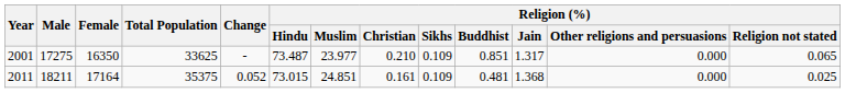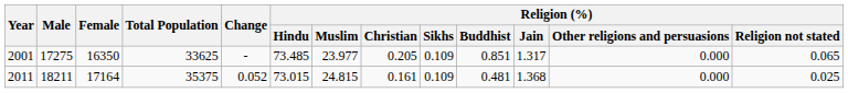 <table class="wikitable">
 <tr>
 <th rowspan="2">Year</th>
 <th rowspan="2">Male</th>
 <th rowspan="2">Female</th>
 <th rowspan="2">Total Population</th>
 <th rowspan="2">Change</th>
 <th colspan="8">Religion (%)</th>
 </tr>
 <tr>
 <th>Hindu</th>
 <th>Muslim</th>
 <th>Christian</th>
 <th>Sikhs</th>
 <th>Buddhist</th>
 <th>Jain</th>
 <th>Other religions and persuasions</th>
 <th>Religion not stated</th>
 </tr>
 <tr>
 <td>2001</td>
 <td style="text-align:right;">17275</td>
 <td style="text-align:right;">16350</td>
 <td style="text-align:right;">33625</td>
 <td style="text-align:center;">-</td>
-<td style="text-align:right;">73.487</td>
+<td style="text-align:right;">73.485</td>
 <td style="text-align:right;">23.977</td>
-<td style="text-align:right;">0.210</td>
+<td style="text-align:right;">0.205</td>
 <td style="text-align:right;">0.109</td>
 <td style="text-align:right;">0.851</td>
 <td style="text-align:right;">1.317</td>
 <td style="text-align:right;">0.000</td>
 <td style="text-align:right;">0.065</td>
 </tr>
 <tr>
 <td>2011</td>
 <td style="text-align:right;">18211</td>
 <td style="text-align:right;">17164</td>
 <td style="text-align:right;">35375</td>
 <td style="text-align:right;">0.052</td>
 <td style="text-align:right;">73.015</td>
-<td style="text-align:right;">24.851</td>
+<td style="text-align:right;">24.815</td>
 <td style="text-align:right;">0.161</td>
 <td style="text-align:right;">0.109</td>
 <td style="text-align:right;">0.481</td>
 <td style="text-align:right;">1.368</td>
 <td style="text-align:right;">0.000</td>
 <td style="text-align:right;">0.025</td>
 </tr>
 </table>
